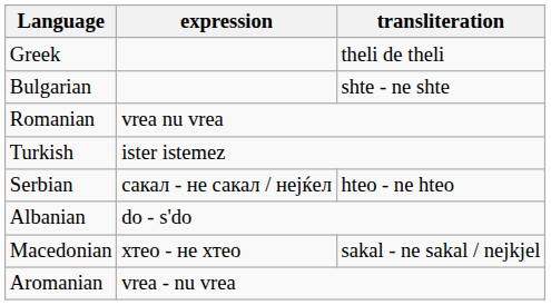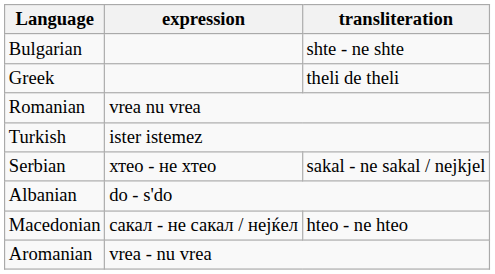 <table class="wikitable">
 <tr>
 <th>Language</th>
 <th>expression</th>
 <th>transliteration</th>
 </tr>
 <tr>
+<td>Bulgarian</td>
+<td></td>
+<td>shte - ne shte</td>
+</tr>
+<tr>
 <td>Greek</td>
 <td></td>
 <td>theli de theli</td>
-</tr>
-<tr>
-<td>Bulgarian</td>
-<td></td>
-<td>shte - ne shte</td>
 </tr>
 <tr>
 <td>Romanian</td>
 <td colspan=2>vrea nu vrea</td>
 </tr>
 <tr>
 <td>Turkish</td>
 <td colspan=2>ister istemez</td>
 </tr>
 <tr>
 <td>Serbian</td>
-<td>сакал - не сакал / нејќел</td>
-<td>hteo - ne hteo</td>
+<td>хтео - не хтео</td>
+<td>sakal - ne sakal / nejkjel</td>
 </tr>
 <tr>
 <td>Albanian</td>
 <td colspan=2>do - s'do</td>
 </tr>
 <tr>
 <td>Macedonian</td>
-<td>хтео - не хтео</td>
-<td>sakal - ne sakal / nejkjel</td>
+<td>сакал - не сакал / нејќел</td>
+<td>hteo - ne hteo</td>
 </tr>
 <tr>
 <td>Aromanian</td>
 <td colspan=2>vrea -  nu vrea</td>
 </tr>
 </table>
